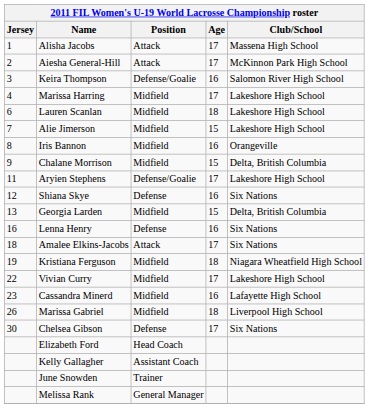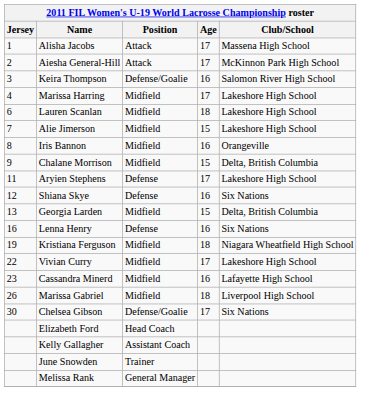 <table class="wikitable collapsible collapsed" style="font-size: 90%">
 <tr>
 <th colspan="5"><a href='#'>2011 FIL Women's U-19 World Lacrosse Championship</a> roster</th>
 </tr>
 <tr>
 <th>Jersey</th>
 <th>Name</th>
 <th>Position</th>
 <th>Age</th>
 <th>Club/School</th>
 </tr>
 <tr>
 <td>1</td>
 <td>Alisha Jacobs</td>
 <td>Attack</td>
 <td>17</td>
 <td>Massena High School</td>
 </tr>
 <tr>
 <td>2</td>
 <td>Aiesha General-Hill</td>
 <td>Attack</td>
 <td>17</td>
 <td>McKinnon Park High School</td>
 </tr>
 <tr>
 <td>3</td>
 <td>Keira Thompson</td>
 <td>Defense/Goalie</td>
 <td>16</td>
 <td>Salomon River High School</td>
 </tr>
 <tr>
 <td>4</td>
 <td>Marissa Harring</td>
 <td>Midfield</td>
 <td>17</td>
 <td>Lakeshore High School</td>
 </tr>
 <tr>
 <td>6</td>
 <td>Lauren Scanlan</td>
 <td>Midfield</td>
 <td>18</td>
 <td>Lakeshore High School</td>
 </tr>
 <tr>
 <td>7</td>
 <td>Alie Jimerson</td>
 <td>Midfield</td>
 <td>15</td>
 <td>Lakeshore High School</td>
 </tr>
 <tr>
 <td>8</td>
 <td>Iris Bannon</td>
 <td>Midfield</td>
 <td>16</td>
 <td>Orangeville</td>
 </tr>
 <tr>
 <td>9</td>
 <td>Chalane Morrison</td>
 <td>Midfield</td>
 <td>15</td>
 <td>Delta, British Columbia</td>
 </tr>
 <tr>
 <td>11</td>
 <td>Aryien Stephens</td>
-<td>Defense/Goalie</td>
+<td>Defense</td>
 <td>17</td>
 <td>Lakeshore High School</td>
 </tr>
 <tr>
 <td>12</td>
 <td>Shiana Skye</td>
 <td>Defense</td>
 <td>16</td>
 <td>Six Nations</td>
 </tr>
 <tr>
 <td>13</td>
 <td>Georgia Larden</td>
 <td>Midfield</td>
 <td>15</td>
 <td>Delta, British Columbia</td>
 </tr>
 <tr>
 <td>16</td>
 <td>Lenna Henry</td>
 <td>Defense</td>
 <td>16</td>
-<td>Six Nations</td>
-</tr>
-<tr>
-<td>18</td>
-<td>Amalee Elkins-Jacobs</td>
-<td>Attack</td>
-<td>17</td>
 <td>Six Nations</td>
 </tr>
 <tr>
 <td>19</td>
 <td>Kristiana Ferguson</td>
 <td>Midfield</td>
 <td>18</td>
 <td>Niagara Wheatfield High School</td>
 </tr>
 <tr>
 <td>22</td>
 <td>Vivian Curry</td>
 <td>Midfield</td>
 <td>17</td>
 <td>Lakeshore High School</td>
 </tr>
 <tr>
 <td>23</td>
 <td>Cassandra Minerd</td>
 <td>Midfield</td>
 <td>16</td>
 <td>Lafayette High School</td>
 </tr>
 <tr>
 <td>26</td>
 <td>Marissa Gabriel</td>
 <td>Midfield</td>
 <td>18</td>
 <td>Liverpool High School</td>
 </tr>
 <tr>
 <td>30</td>
 <td>Chelsea Gibson</td>
-<td>Defense</td>
+<td>Defense/Goalie</td>
 <td>17</td>
 <td>Six Nations</td>
 </tr>
 <tr>
 <td></td>
 <td>Elizabeth Ford</td>
 <td>Head Coach</td>
 <td></td>
 <td></td>
 </tr>
 <tr>
 <td></td>
 <td>Kelly Gallagher</td>
 <td>Assistant Coach</td>
 <td></td>
 <td></td>
 </tr>
 <tr>
 <td></td>
 <td>June Snowden</td>
 <td>Trainer</td>
 <td></td>
 <td></td>
 </tr>
 <tr>
 <td></td>
 <td>Melissa Rank</td>
 <td>General Manager</td>
 <td></td>
 <td></td>
 </tr>
 <tr>
 </tr>
 </table>
